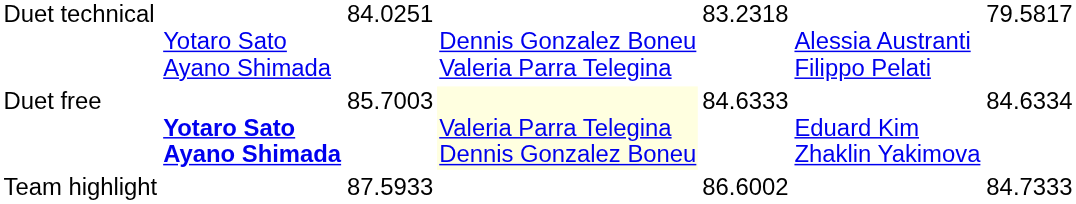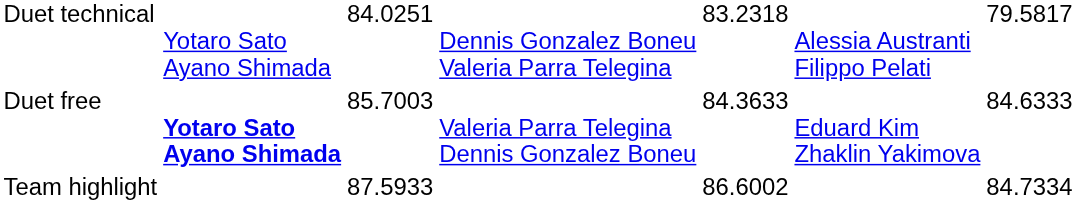 <table>
 <tr valign="top">
 <td>Duet technical</td>
 <td><br><a href='#'>Yotaro Sato</a><br><a href='#'>Ayano Shimada</a></td>
 <td>84.0251</td>
 <td><br><a href='#'>Dennis Gonzalez Boneu</a><br><a href='#'>Valeria Parra Telegina</a></td>
 <td>83.2318</td>
 <td><br><a href='#'>Alessia Austranti</a><br><a href='#'>Filippo Pelati</a></td>
 <td>79.5817</td>
 </tr>
 <tr valign="top">
 <td>Duet free</td>
 <td><strong><br><a href='#'>Yotaro Sato</a><br><a href='#'>Ayano Shimada</a></strong></td>
 <td>85.7003</td>
-<td style="background: lightyellow;"><br><a href='#'>Valeria Parra Telegina</a><br><a href='#'>Dennis Gonzalez Boneu</a></td>
+<td><br><a href='#'>Valeria Parra Telegina</a><br><a href='#'>Dennis Gonzalez Boneu</a></td>
+<td>84.3633</td>
+<td><br><a href='#'>Eduard Kim</a><br><a href='#'>Zhaklin Yakimova</a></td>
 <td>84.6333</td>
-<td><br><a href='#'>Eduard Kim</a><br><a href='#'>Zhaklin Yakimova</a></td>
-<td>84.6334</td>
 </tr>
 <tr valign="top">
 <td>Team highlight</td>
 <td></td>
 <td>87.5933</td>
 <td></td>
 <td>86.6002</td>
 <td></td>
-<td>84.7333</td>
+<td>84.7334</td>
 </tr>
 </table>
